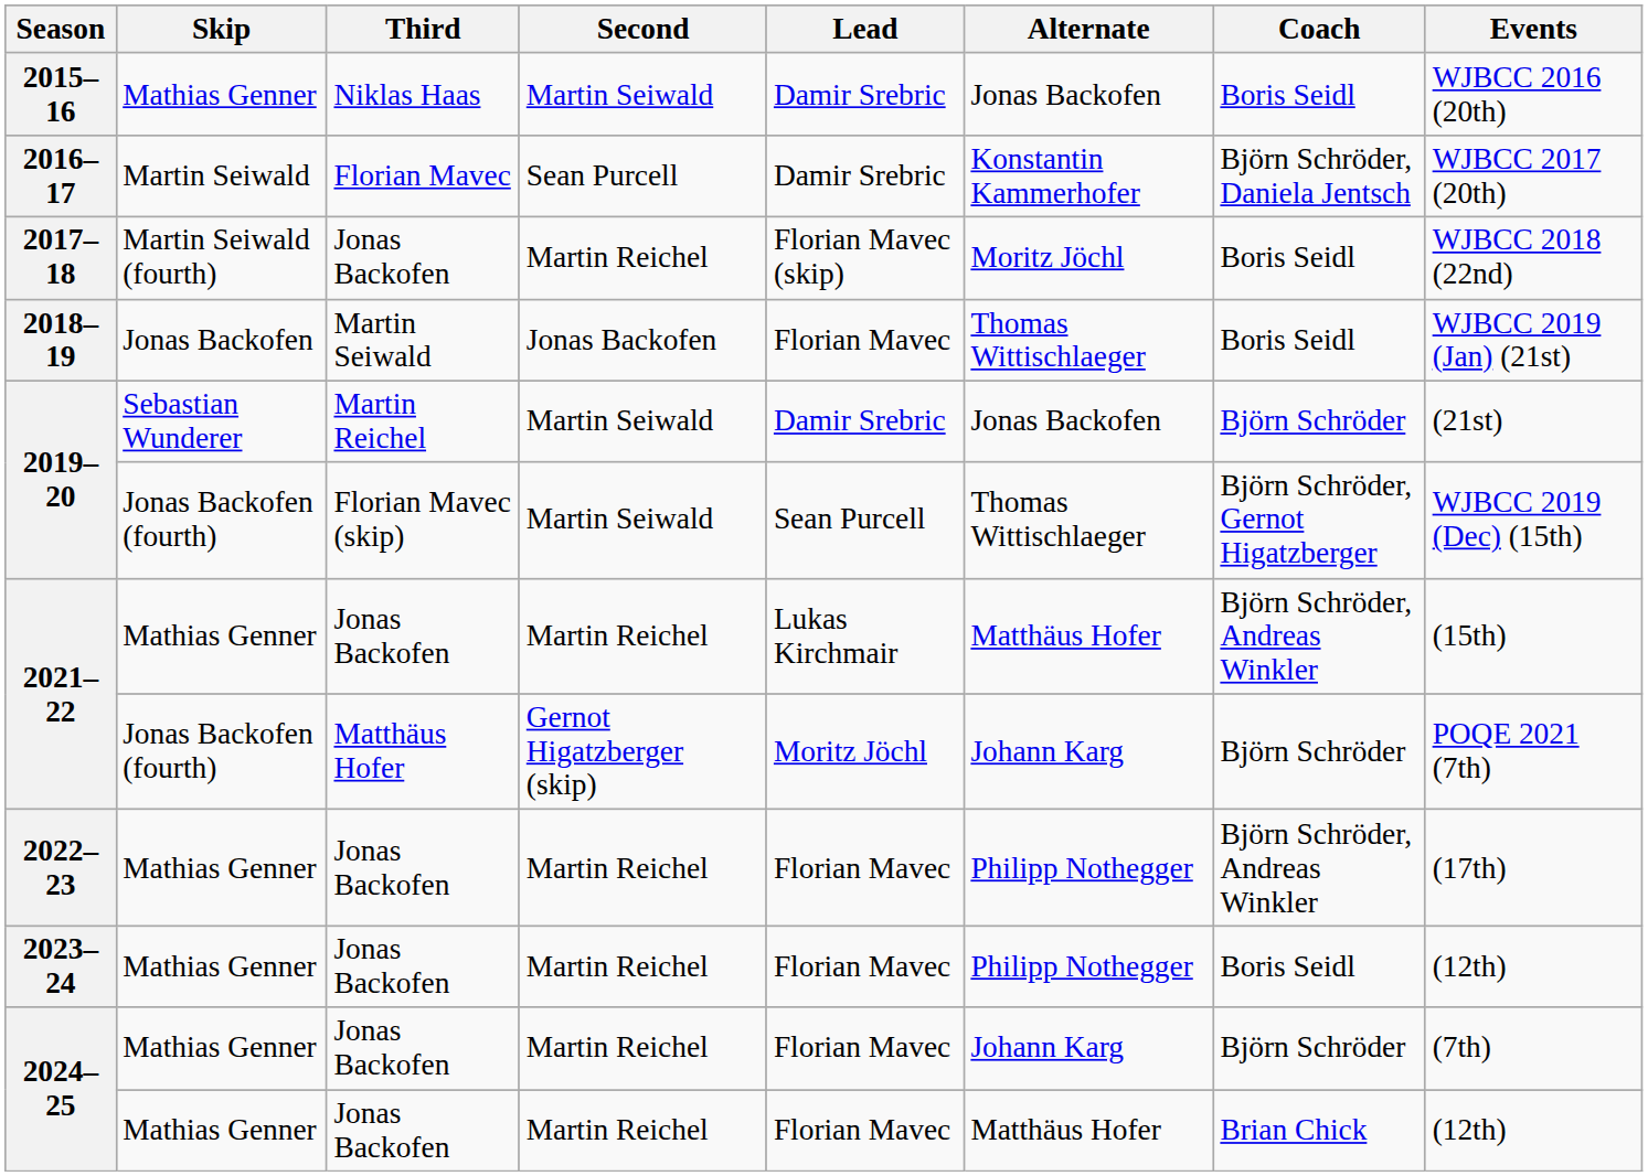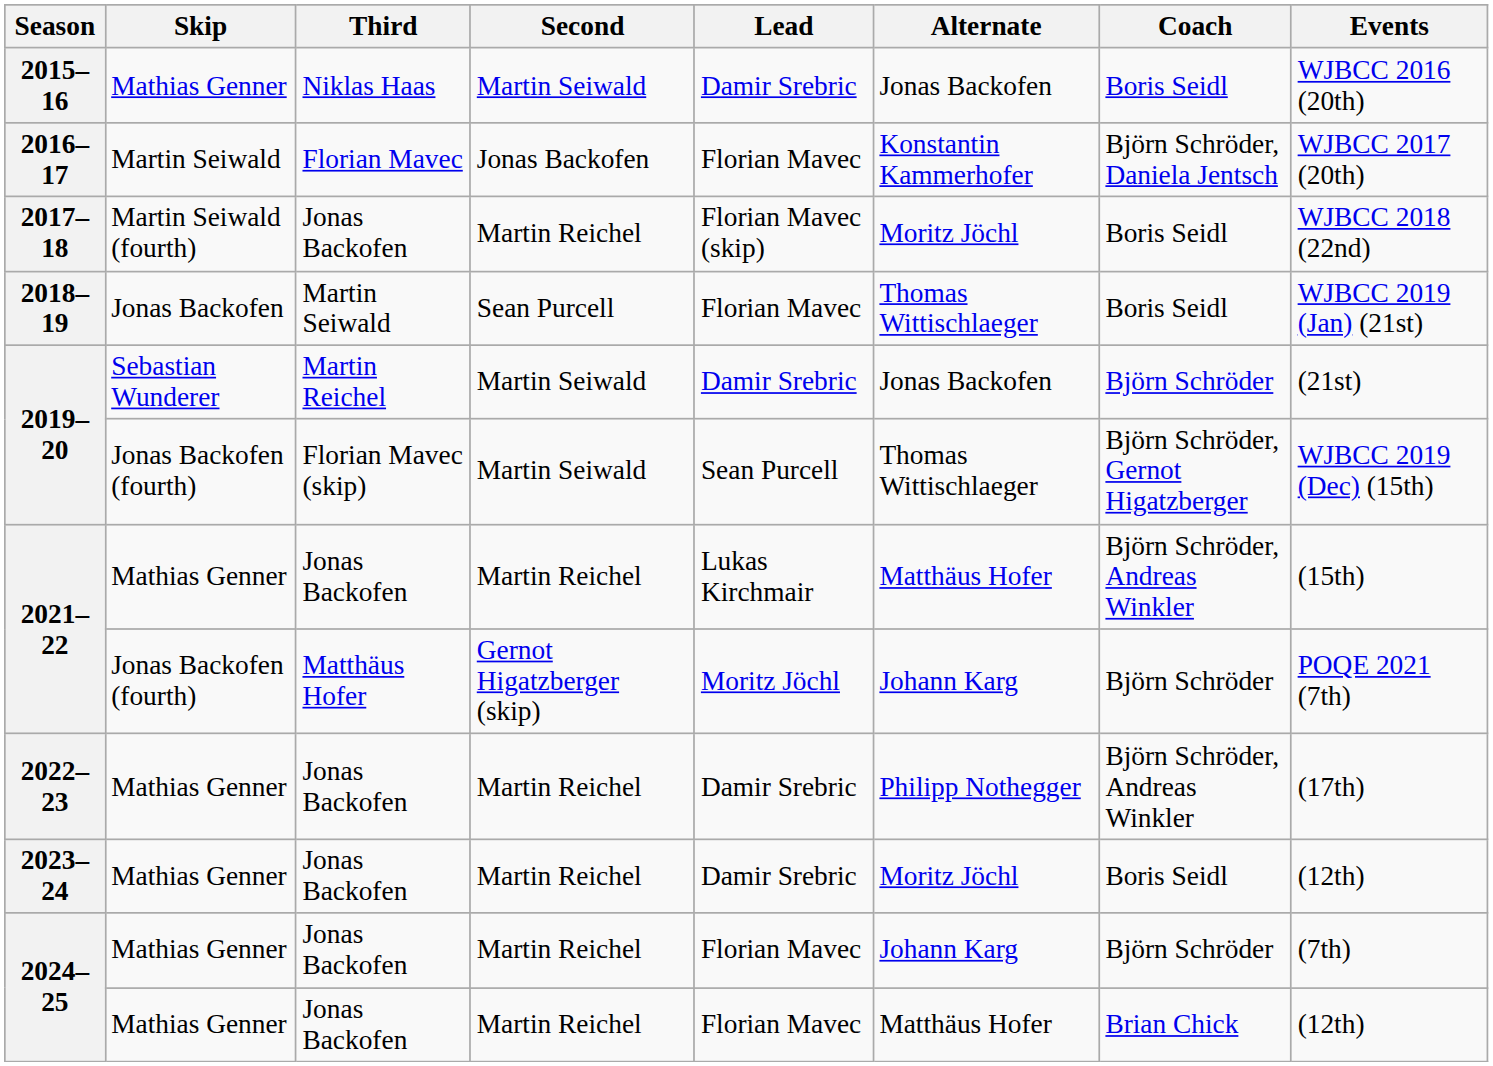 <table class="wikitable">
 <tr>
 <th scope="col">Season</th>
 <th scope="col">Skip</th>
 <th scope="col">Third</th>
 <th scope="col">Second</th>
 <th scope="col">Lead</th>
 <th scope="col">Alternate</th>
 <th scope="col">Coach</th>
 <th scope="col">Events</th>
 </tr>
 <tr>
 <th scope="row">2015–16</th>
 <td><a href='#'>Mathias Genner</a></td>
 <td><a href='#'>Niklas Haas</a></td>
 <td><a href='#'>Martin Seiwald</a></td>
 <td><a href='#'>Damir Srebric</a></td>
 <td>Jonas Backofen</td>
 <td><a href='#'>Boris Seidl</a></td>
 <td><a href='#'>WJBCC 2016</a> (20th)</td>
 </tr>
 <tr>
 <th scope="row">2016–17</th>
 <td>Martin Seiwald</td>
 <td><a href='#'>Florian Mavec</a></td>
-<td>Sean Purcell</td>
-<td>Damir Srebric</td>
+<td>Jonas Backofen</td>
+<td>Florian Mavec</td>
 <td><a href='#'>Konstantin Kammerhofer</a></td>
 <td>Björn Schröder,<br><a href='#'>Daniela Jentsch</a></td>
 <td><a href='#'>WJBCC 2017</a> (20th)</td>
 </tr>
 <tr>
 <th scope="row">2017–18</th>
 <td>Martin Seiwald (fourth)</td>
 <td>Jonas Backofen</td>
 <td>Martin Reichel</td>
 <td>Florian Mavec (skip)</td>
 <td><a href='#'>Moritz Jöchl</a></td>
 <td>Boris Seidl</td>
 <td><a href='#'>WJBCC 2018</a> (22nd)</td>
 </tr>
 <tr>
 <th scope="row">2018–19</th>
 <td>Jonas Backofen</td>
 <td>Martin Seiwald</td>
-<td>Jonas Backofen</td>
+<td>Sean Purcell</td>
 <td>Florian Mavec</td>
 <td><a href='#'>Thomas Wittischlaeger</a></td>
 <td>Boris Seidl</td>
 <td><a href='#'>WJBCC 2019 (Jan)</a> (21st)</td>
 </tr>
 <tr>
 <th scope="row" rowspan="2">2019–20</th>
 <td><a href='#'>Sebastian Wunderer</a></td>
 <td><a href='#'>Martin Reichel</a></td>
 <td>Martin Seiwald</td>
 <td><a href='#'>Damir Srebric</a></td>
 <td>Jonas Backofen</td>
 <td><a href='#'>Björn Schröder</a></td>
 <td> (21st)</td>
 </tr>
 <tr>
 <td>Jonas Backofen (fourth)</td>
 <td>Florian Mavec (skip)</td>
 <td>Martin Seiwald</td>
 <td>Sean Purcell</td>
 <td>Thomas Wittischlaeger</td>
 <td>Björn Schröder,<br><a href='#'>Gernot Higatzberger</a></td>
 <td><a href='#'>WJBCC 2019 (Dec)</a> (15th)</td>
 </tr>
 <tr>
 <th scope="row" rowspan="2">2021–22</th>
 <td>Mathias Genner</td>
 <td>Jonas Backofen</td>
 <td>Martin Reichel</td>
 <td>Lukas Kirchmair</td>
 <td><a href='#'>Matthäus Hofer</a></td>
 <td>Björn Schröder,<br><a href='#'>Andreas Winkler</a></td>
 <td> (15th)</td>
 </tr>
 <tr>
 <td>Jonas Backofen (fourth)</td>
 <td><a href='#'>Matthäus Hofer</a></td>
 <td><a href='#'>Gernot Higatzberger</a> (skip)</td>
 <td><a href='#'>Moritz Jöchl</a></td>
 <td><a href='#'>Johann Karg</a></td>
 <td>Björn Schröder</td>
 <td><a href='#'>POQE 2021</a> (7th)</td>
 </tr>
 <tr>
 <th scope="row">2022–23</th>
 <td>Mathias Genner</td>
 <td>Jonas Backofen</td>
 <td>Martin Reichel</td>
-<td>Florian Mavec</td>
+<td>Damir Srebric</td>
 <td><a href='#'>Philipp Nothegger</a></td>
 <td>Björn Schröder,<br>Andreas Winkler</td>
 <td> (17th)</td>
 </tr>
 <tr>
 <th scope="row">2023–24</th>
 <td>Mathias Genner</td>
 <td>Jonas Backofen</td>
 <td>Martin Reichel</td>
-<td>Florian Mavec</td>
-<td><a href='#'>Philipp Nothegger</a></td>
+<td>Damir Srebric</td>
+<td><a href='#'>Moritz Jöchl</a></td>
 <td>Boris Seidl</td>
 <td> (12th)</td>
 </tr>
 <tr>
 <th scope="row" rowspan="2">2024–25</th>
 <td>Mathias Genner</td>
 <td>Jonas Backofen</td>
 <td>Martin Reichel</td>
 <td>Florian Mavec</td>
 <td><a href='#'>Johann Karg</a></td>
 <td>Björn Schröder</td>
 <td> (7th)</td>
 </tr>
 <tr>
 <td>Mathias Genner</td>
 <td>Jonas Backofen</td>
 <td>Martin Reichel</td>
 <td>Florian Mavec</td>
 <td>Matthäus Hofer</td>
 <td><a href='#'>Brian Chick</a></td>
 <td> (12th)</td>
 </tr>
 </table>
